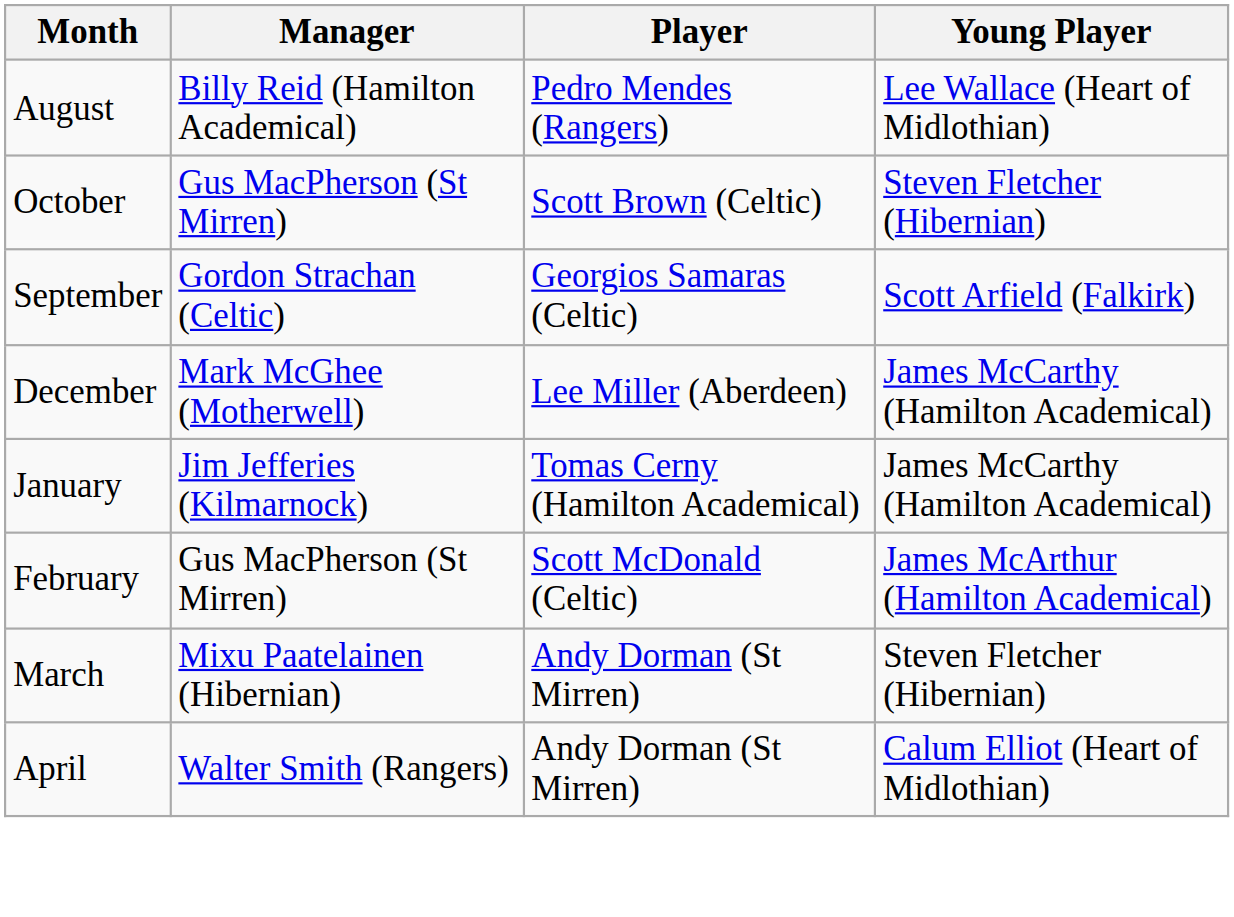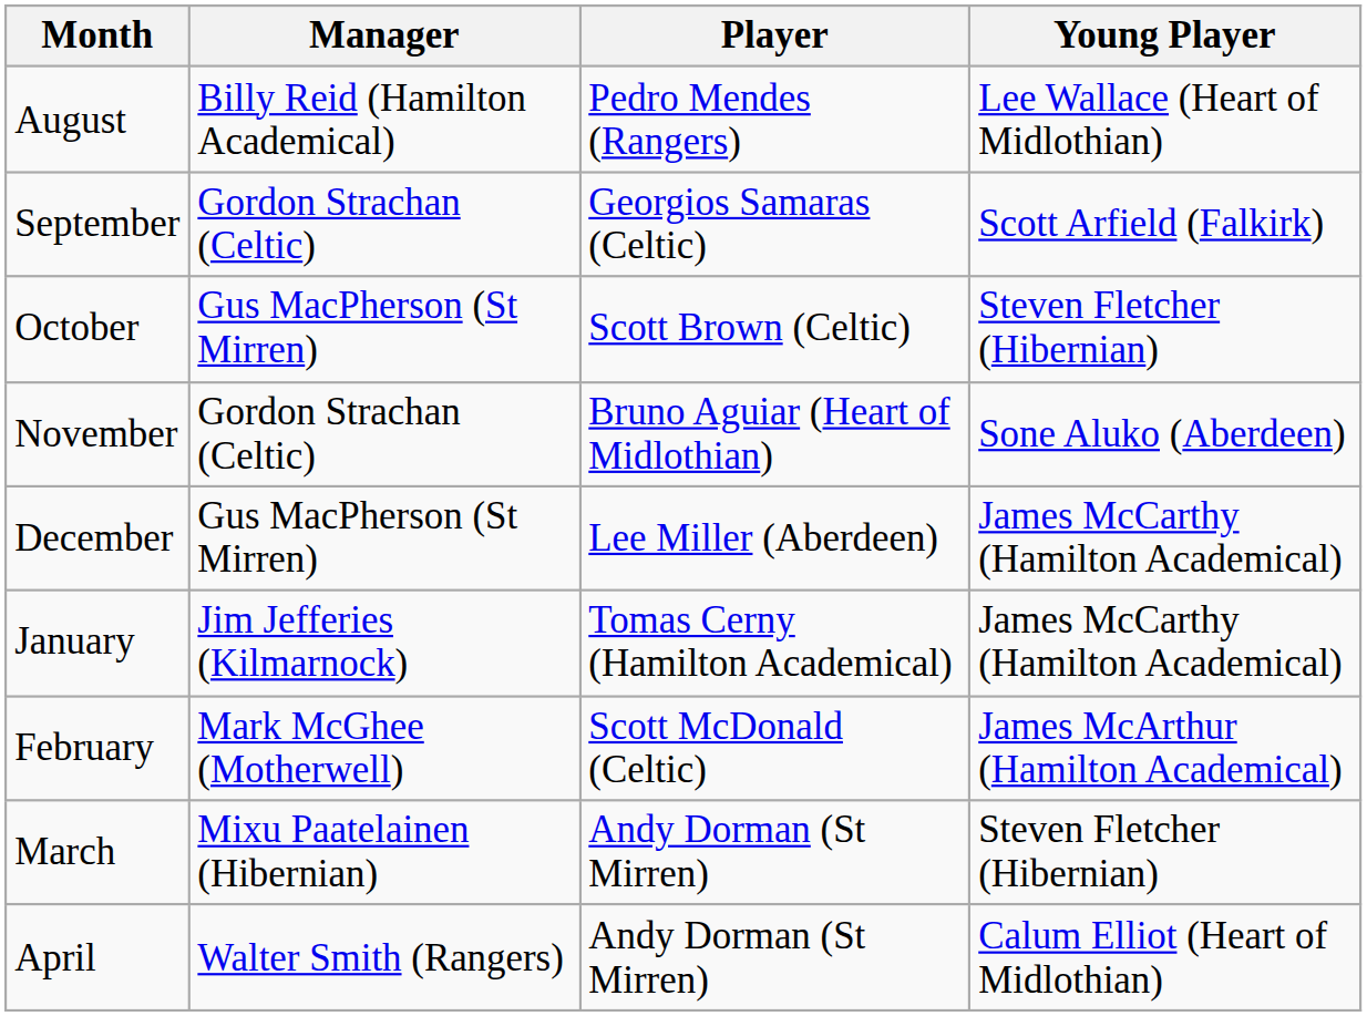 <table class="wikitable" style="width: 90%">
 <tr>
 <th style="width: 10%">Month</th>
 <th style="width: 30%">Manager</th>
 <th style="width: 30%">Player</th>
 <th style="width: 30%">Young Player</th>
 </tr>
 <tr>
 <td>August</td>
 <td><a href='#'>Billy Reid</a> (Hamilton Academical)</td>
 <td><a href='#'>Pedro Mendes</a> (<a href='#'>Rangers</a>)</td>
 <td><a href='#'>Lee Wallace</a> (Heart of Midlothian)</td>
 </tr>
 <tr>
+<td>September</td>
+<td><a href='#'>Gordon Strachan</a> (<a href='#'>Celtic</a>)</td>
+<td><a href='#'>Georgios Samaras</a> (Celtic)</td>
+<td><a href='#'>Scott Arfield</a> (<a href='#'>Falkirk</a>)</td>
+</tr>
+<tr>
 <td>October</td>
 <td><a href='#'>Gus MacPherson</a> (<a href='#'>St Mirren</a>)</td>
 <td><a href='#'>Scott Brown</a> (Celtic)</td>
 <td><a href='#'>Steven Fletcher</a> (<a href='#'>Hibernian</a>)</td>
 </tr>
 <tr>
-<td>September</td>
-<td><a href='#'>Gordon Strachan</a> (<a href='#'>Celtic</a>)</td>
-<td><a href='#'>Georgios Samaras</a> (Celtic)</td>
-<td><a href='#'>Scott Arfield</a> (<a href='#'>Falkirk</a>)</td>
+<td>November</td>
+<td>Gordon Strachan (Celtic)</td>
+<td><a href='#'>Bruno Aguiar</a> (<a href='#'>Heart of Midlothian</a>)</td>
+<td><a href='#'>Sone Aluko</a> (<a href='#'>Aberdeen</a>)</td>
 </tr>
 <tr>
 <td>December</td>
-<td><a href='#'>Mark McGhee</a> (<a href='#'>Motherwell</a>)</td>
+<td>Gus MacPherson (St Mirren)</td>
 <td><a href='#'>Lee Miller</a> (Aberdeen)</td>
 <td><a href='#'>James McCarthy</a> (Hamilton Academical)</td>
 </tr>
 <tr>
 <td>January</td>
 <td><a href='#'>Jim Jefferies</a> (<a href='#'>Kilmarnock</a>)</td>
 <td><a href='#'>Tomas Cerny</a> (Hamilton Academical)</td>
 <td>James McCarthy (Hamilton Academical)</td>
 </tr>
 <tr>
 <td>February</td>
-<td>Gus MacPherson (St Mirren)</td>
+<td><a href='#'>Mark McGhee</a> (<a href='#'>Motherwell</a>)</td>
 <td><a href='#'>Scott McDonald</a> (Celtic)</td>
 <td><a href='#'>James McArthur</a> (<a href='#'>Hamilton Academical</a>)</td>
 </tr>
 <tr>
 <td>March</td>
 <td><a href='#'>Mixu Paatelainen</a> (Hibernian)</td>
 <td><a href='#'>Andy Dorman</a> (St Mirren)</td>
 <td>Steven Fletcher (Hibernian)</td>
 </tr>
 <tr>
 <td>April</td>
 <td><a href='#'>Walter Smith</a> (Rangers)</td>
 <td>Andy Dorman (St Mirren)</td>
 <td><a href='#'>Calum Elliot</a> (Heart of Midlothian)</td>
 </tr>
 </table>
